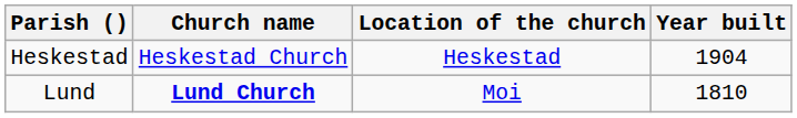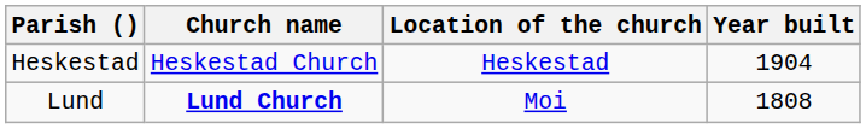 <table class="wikitable" style="text-align:center">
 <tr>
 <th>Parish ()</th>
 <th>Church name</th>
 <th>Location of the church</th>
 <th>Year built</th>
 </tr>
 <tr>
 <td rowspan="1">Heskestad</td>
 <td><a href='#'>Heskestad Church</a></td>
 <td><a href='#'>Heskestad</a></td>
 <td>1904</td>
 </tr>
 <tr>
 <td rowspan="1">Lund</td>
 <td><strong><a href='#'>Lund Church</a></strong></td>
 <td><a href='#'>Moi</a></td>
-<td>1810</td>
+<td>1808</td>
 </tr>
 </table>
